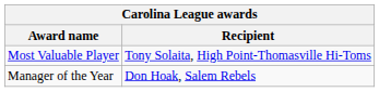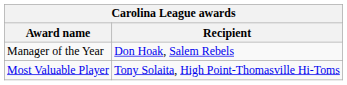 <table class="wikitable">
 <tr>
 <th colspan="2">Carolina League awards</th>
 </tr>
 <tr>
 <th>Award name</th>
 <th>Recipient</th>
 </tr>
 <tr>
+<td>Manager of the Year</td>
+<td><a href='#'>Don Hoak</a>, <a href='#'>Salem Rebels</a></td>
+</tr>
+<tr>
 <td><a href='#'>Most Valuable Player</a></td>
 <td><a href='#'>Tony Solaita</a>, <a href='#'>High Point-Thomasville Hi-Toms</a></td>
 </tr>
-<tr>
-<td>Manager of the Year</td>
-<td><a href='#'>Don Hoak</a>, <a href='#'>Salem Rebels</a></td>
-</tr>
 </table>
